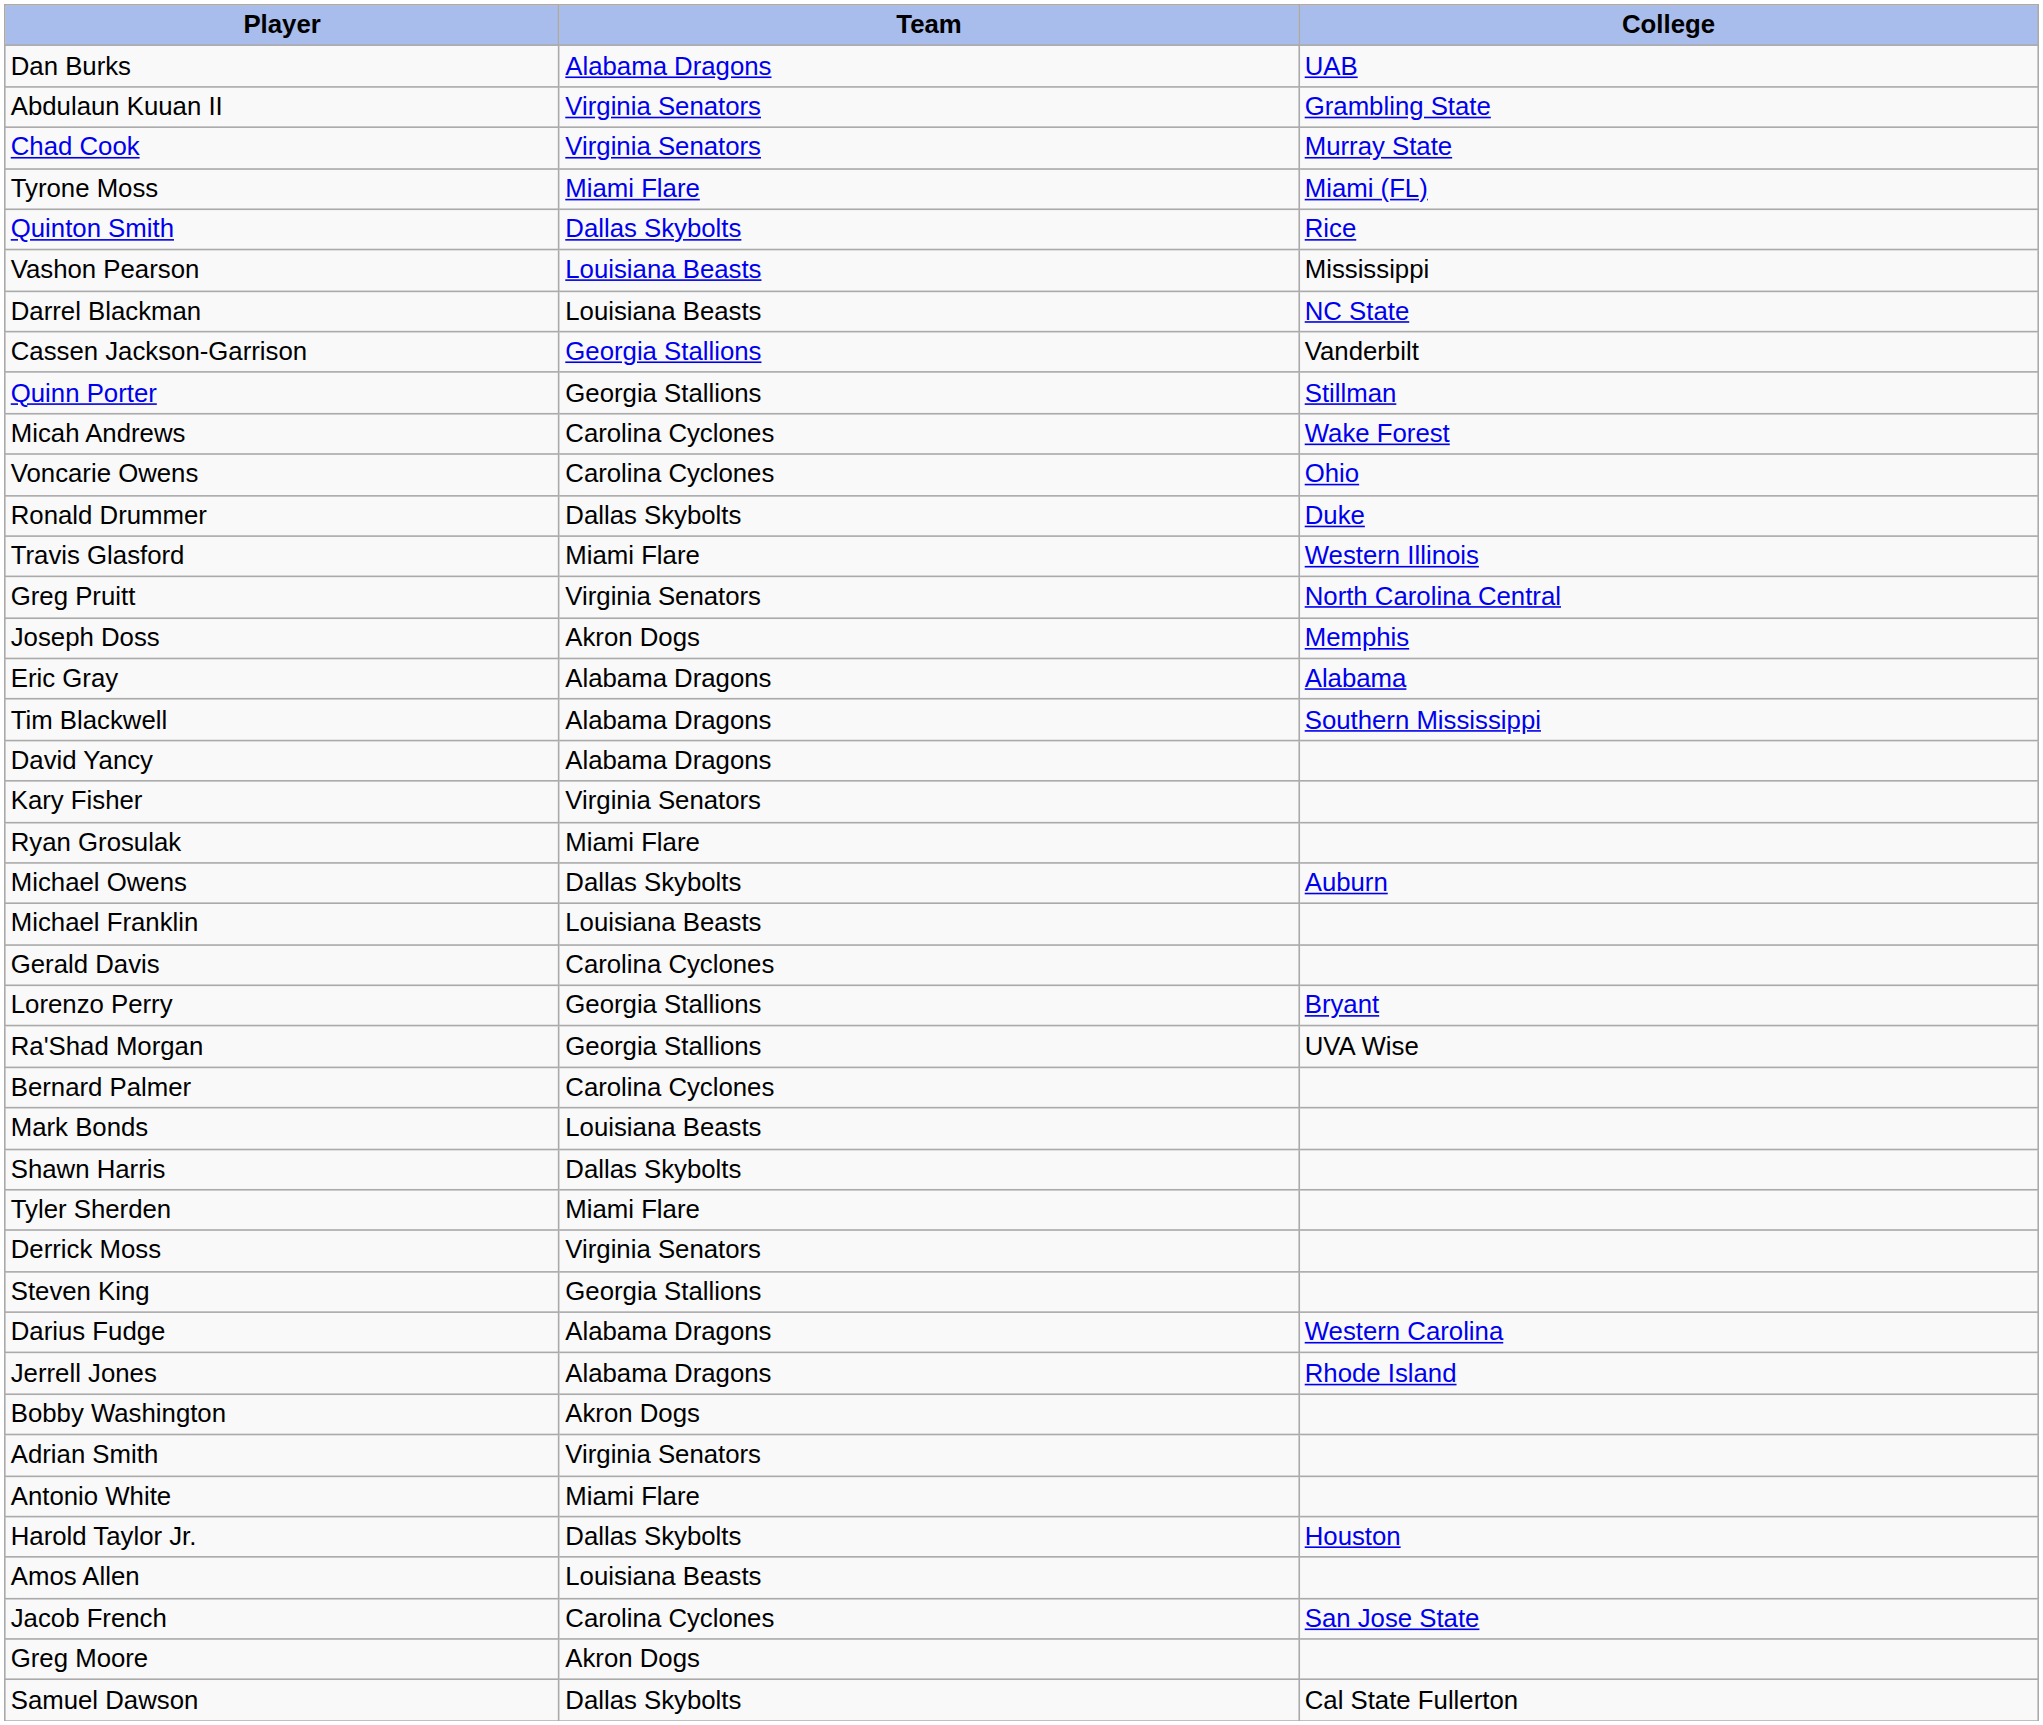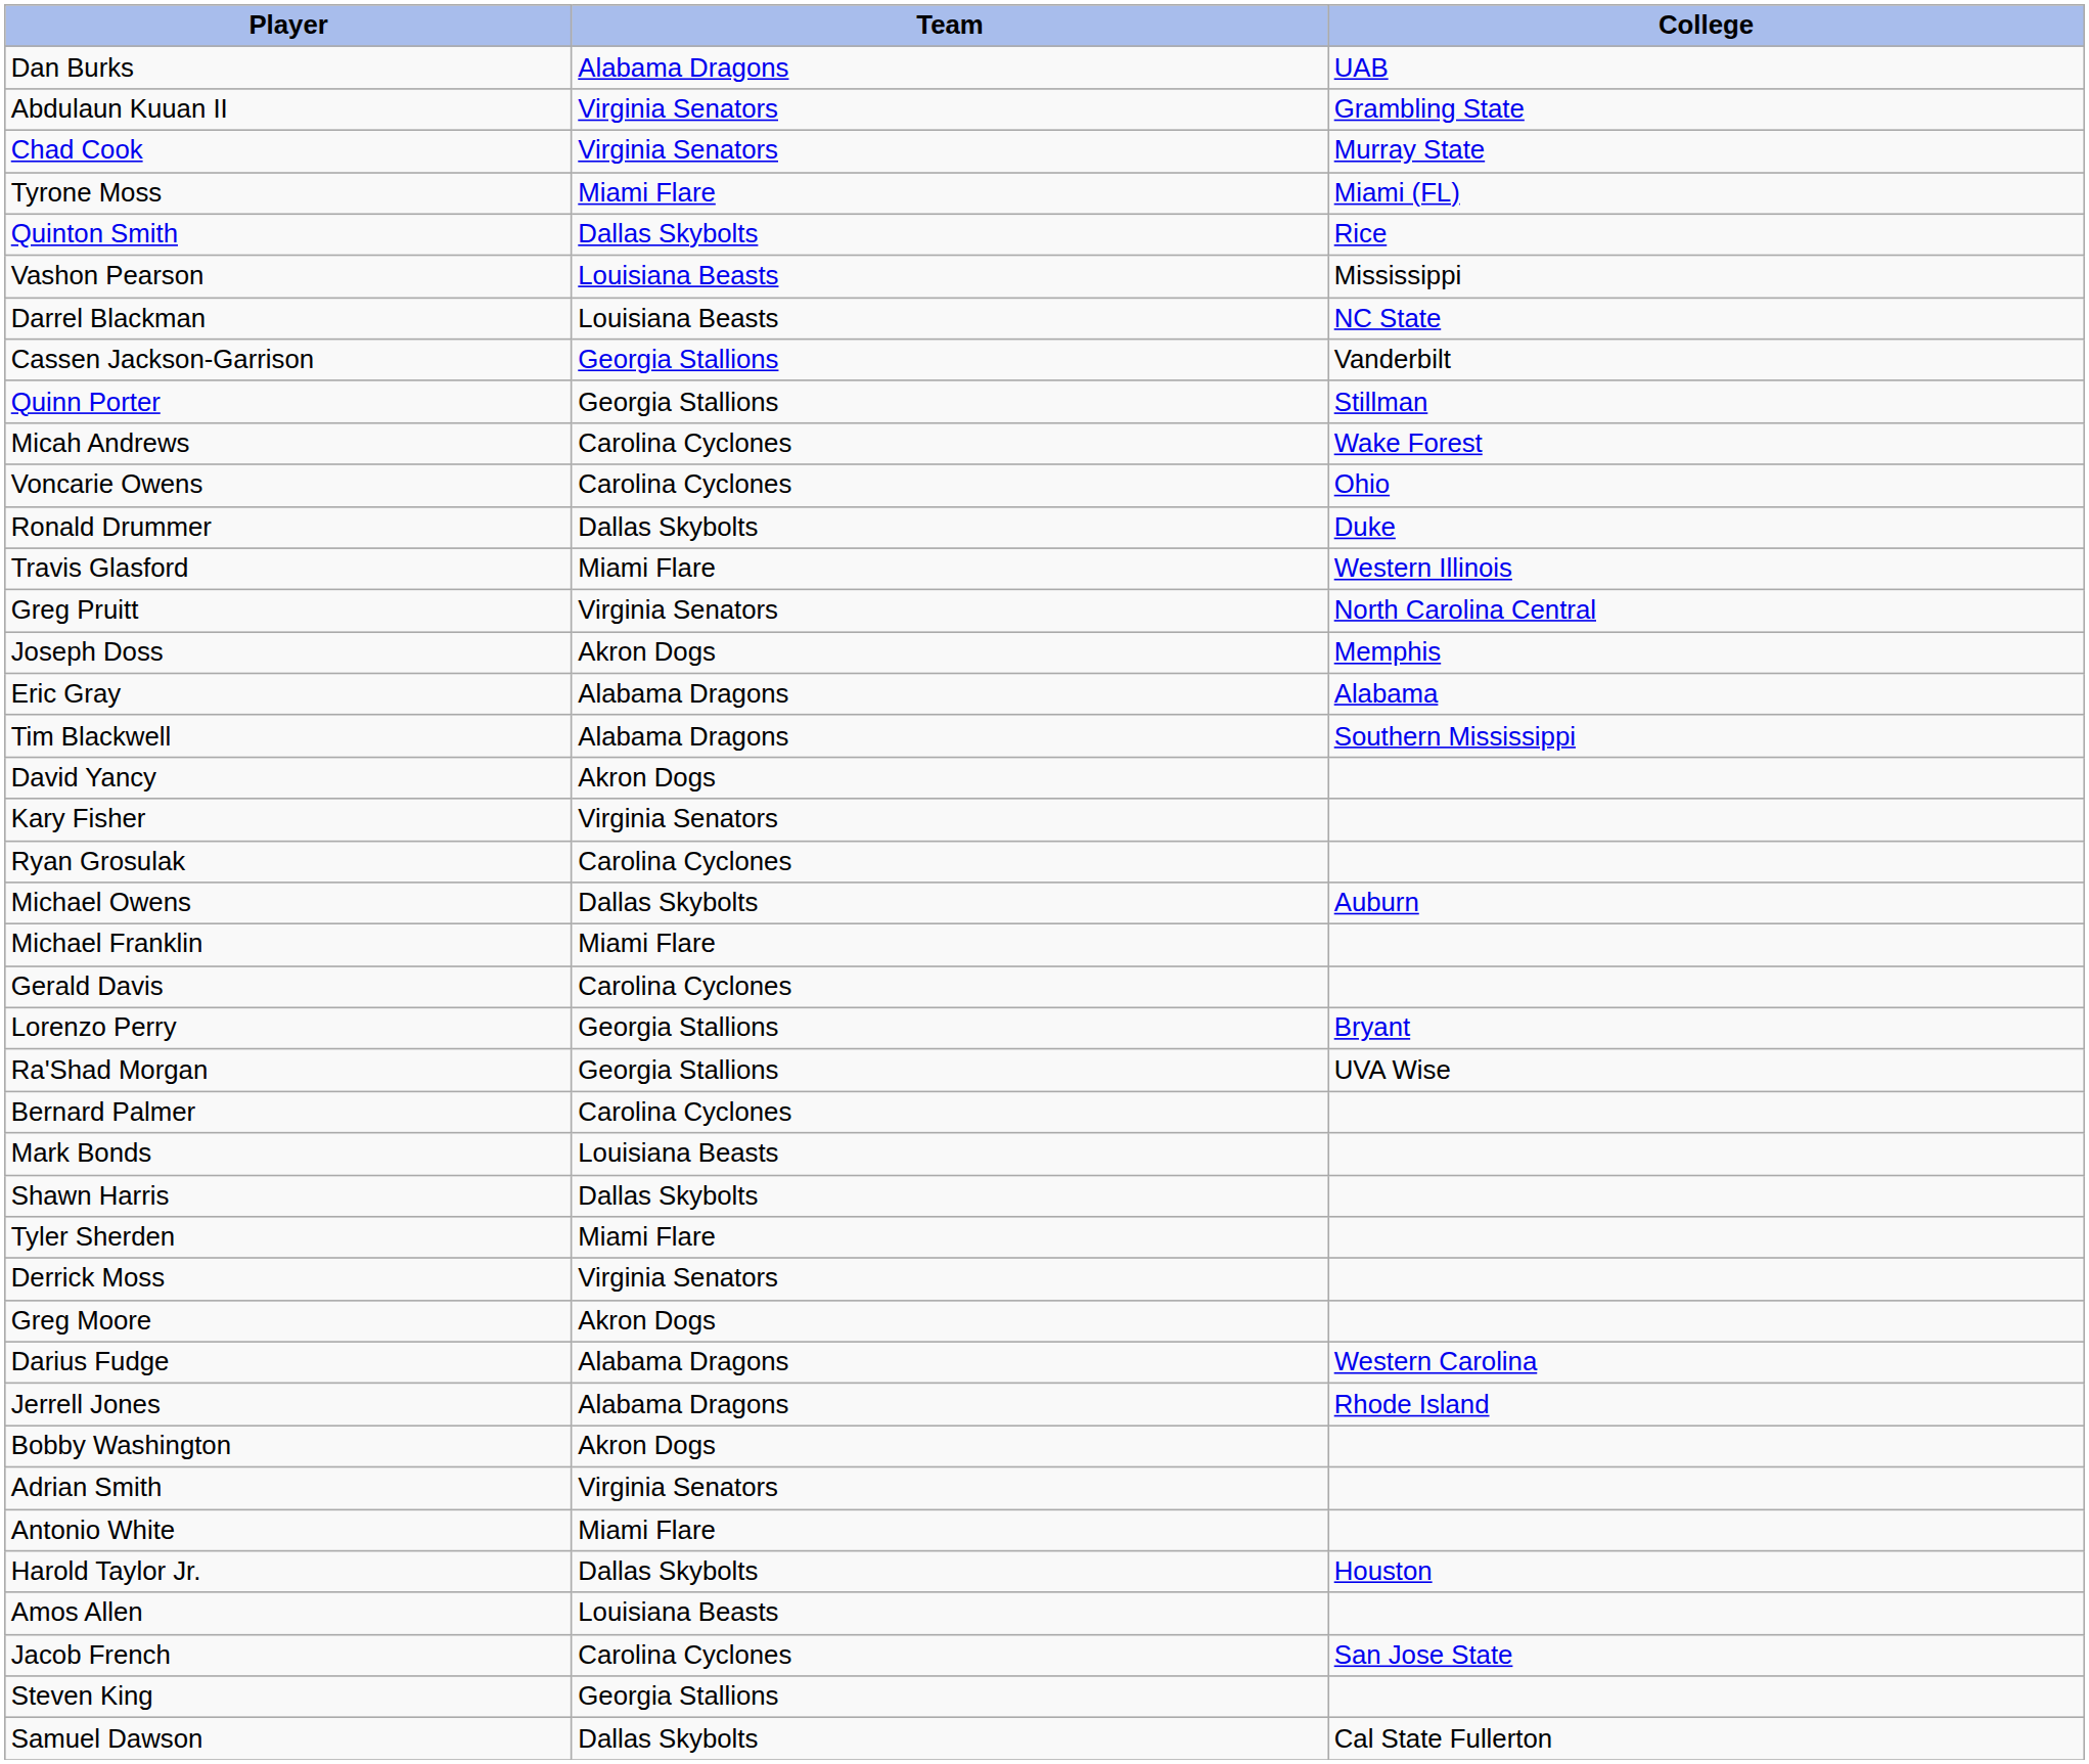 <table class="wikitable sortable sortable" style="width:100%;">
 <tr>
 <th style="background:#a8bdec; width:15%;">Player</th>
 <th style="width:20%; background:#a8bdec;">Team</th>
 <th style="width:20%; background:#a8bdec;">College</th>
 </tr>
 <tr>
 <td>Dan Burks</td>
 <td><a href='#'>Alabama Dragons</a></td>
 <td><a href='#'>UAB</a></td>
 </tr>
 <tr>
 <td>Abdulaun Kuuan II</td>
 <td><a href='#'>Virginia Senators</a></td>
 <td><a href='#'>Grambling State</a></td>
 </tr>
 <tr>
 <td><a href='#'>Chad Cook</a></td>
 <td><a href='#'>Virginia Senators</a></td>
 <td><a href='#'>Murray State</a></td>
 </tr>
 <tr>
 <td>Tyrone Moss</td>
 <td><a href='#'>Miami Flare</a></td>
 <td><a href='#'>Miami (FL)</a></td>
 </tr>
 <tr>
 <td><a href='#'>Quinton Smith</a></td>
 <td><a href='#'>Dallas Skybolts</a></td>
 <td><a href='#'>Rice</a></td>
 </tr>
 <tr>
 <td>Vashon Pearson</td>
 <td><a href='#'>Louisiana Beasts</a></td>
 <td>Mississippi</td>
 </tr>
 <tr>
 <td>Darrel Blackman</td>
 <td>Louisiana Beasts</td>
 <td><a href='#'>NC State</a></td>
 </tr>
 <tr>
 <td>Cassen Jackson-Garrison</td>
 <td><a href='#'>Georgia Stallions</a></td>
 <td>Vanderbilt</td>
 </tr>
 <tr>
 <td><a href='#'>Quinn Porter</a></td>
 <td>Georgia Stallions</td>
 <td><a href='#'>Stillman</a></td>
 </tr>
 <tr>
 <td>Micah Andrews</td>
 <td>Carolina Cyclones</td>
 <td><a href='#'>Wake Forest</a></td>
 </tr>
 <tr>
 <td>Voncarie Owens</td>
 <td>Carolina Cyclones</td>
 <td><a href='#'>Ohio</a></td>
 </tr>
 <tr>
 <td>Ronald Drummer</td>
 <td>Dallas Skybolts</td>
 <td><a href='#'>Duke</a></td>
 </tr>
 <tr>
 <td>Travis Glasford</td>
 <td>Miami Flare</td>
 <td><a href='#'>Western Illinois</a></td>
 </tr>
 <tr>
 <td>Greg Pruitt</td>
 <td>Virginia Senators</td>
 <td><a href='#'>North Carolina Central</a></td>
 </tr>
 <tr>
 <td>Joseph Doss</td>
 <td>Akron Dogs</td>
 <td><a href='#'>Memphis</a></td>
 </tr>
 <tr>
 <td>Eric Gray</td>
 <td>Alabama Dragons</td>
 <td><a href='#'>Alabama</a></td>
 </tr>
 <tr>
 <td>Tim Blackwell</td>
 <td>Alabama Dragons</td>
 <td><a href='#'>Southern Mississippi</a></td>
 </tr>
 <tr>
 <td>David Yancy</td>
-<td>Alabama Dragons</td>
+<td>Akron Dogs</td>
 <td></td>
 </tr>
 <tr>
 <td>Kary Fisher</td>
 <td>Virginia Senators</td>
 <td></td>
 </tr>
 <tr>
 <td>Ryan Grosulak</td>
-<td>Miami Flare</td>
+<td>Carolina Cyclones</td>
 <td></td>
 </tr>
 <tr>
 <td>Michael Owens</td>
 <td>Dallas Skybolts</td>
 <td><a href='#'>Auburn</a></td>
 </tr>
 <tr>
 <td>Michael Franklin</td>
-<td>Louisiana Beasts</td>
+<td>Miami Flare</td>
 <td></td>
 </tr>
 <tr>
 <td>Gerald Davis</td>
 <td>Carolina Cyclones</td>
 <td></td>
 </tr>
 <tr>
 <td>Lorenzo Perry</td>
 <td>Georgia Stallions</td>
 <td><a href='#'>Bryant</a></td>
 </tr>
 <tr>
 <td>Ra'Shad Morgan</td>
 <td>Georgia Stallions</td>
 <td>UVA Wise</td>
 </tr>
 <tr>
 <td>Bernard Palmer</td>
 <td>Carolina Cyclones</td>
 <td></td>
 </tr>
 <tr>
 <td>Mark Bonds</td>
 <td>Louisiana Beasts</td>
 <td></td>
 </tr>
 <tr>
 <td>Shawn Harris</td>
 <td>Dallas Skybolts</td>
 <td></td>
 </tr>
 <tr>
 <td>Tyler Sherden</td>
 <td>Miami Flare</td>
 <td></td>
 </tr>
 <tr>
 <td>Derrick Moss</td>
 <td>Virginia Senators</td>
 <td></td>
 </tr>
 <tr>
-<td>Steven King</td>
-<td>Georgia Stallions</td>
+<td>Greg Moore</td>
+<td>Akron Dogs</td>
 <td></td>
 </tr>
 <tr>
 <td>Darius Fudge</td>
 <td>Alabama Dragons</td>
 <td><a href='#'>Western Carolina</a></td>
 </tr>
 <tr>
 <td>Jerrell Jones</td>
 <td>Alabama Dragons</td>
 <td><a href='#'>Rhode Island</a></td>
 </tr>
 <tr>
 <td>Bobby Washington</td>
 <td>Akron Dogs</td>
 <td></td>
 </tr>
 <tr>
 <td>Adrian Smith</td>
 <td>Virginia Senators</td>
 <td></td>
 </tr>
 <tr>
 <td>Antonio White</td>
 <td>Miami Flare</td>
 <td></td>
 </tr>
 <tr>
 <td>Harold Taylor Jr.</td>
 <td>Dallas Skybolts</td>
 <td><a href='#'>Houston</a></td>
 </tr>
 <tr>
 <td>Amos Allen</td>
 <td>Louisiana Beasts</td>
 <td></td>
 </tr>
 <tr>
 <td>Jacob French</td>
 <td>Carolina Cyclones</td>
 <td><a href='#'>San Jose State</a></td>
 </tr>
 <tr>
-<td>Greg Moore</td>
-<td>Akron Dogs</td>
+<td>Steven King</td>
+<td>Georgia Stallions</td>
 <td></td>
 </tr>
 <tr>
 <td>Samuel Dawson</td>
 <td>Dallas Skybolts</td>
 <td>Cal State Fullerton</td>
 </tr>
 </table>
